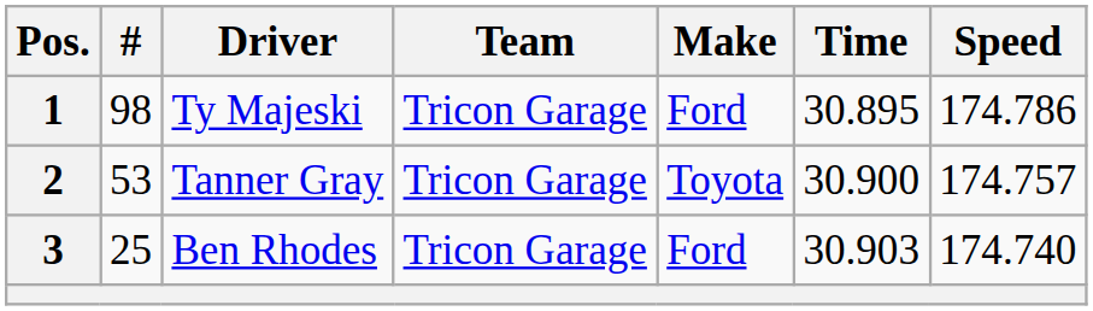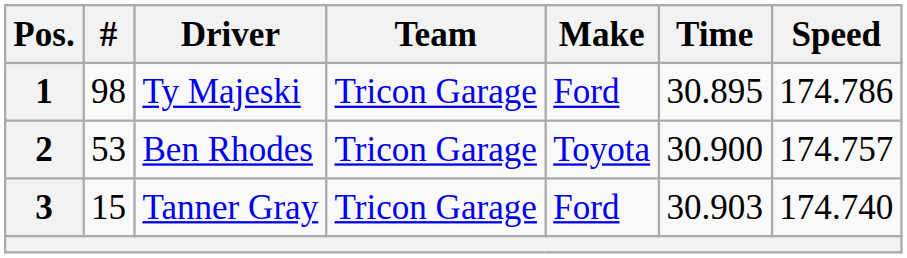 <table class="wikitable" style="font-size:95%">
 <tr>
 <th>Pos.</th>
 <th>#</th>
 <th>Driver</th>
 <th>Team</th>
 <th>Make</th>
 <th>Time</th>
 <th>Speed</th>
 </tr>
 <tr>
 <th>1</th>
 <td>98</td>
 <td><a href='#'>Ty Majeski</a></td>
 <td><a href='#'>Tricon Garage</a></td>
 <td><a href='#'>Ford</a></td>
 <td>30.895</td>
 <td>174.786</td>
 </tr>
 <tr>
 <th>2</th>
 <td>53</td>
-<td><a href='#'>Tanner Gray</a></td>
+<td><a href='#'>Ben Rhodes</a></td>
 <td><a href='#'>Tricon Garage</a></td>
 <td><a href='#'>Toyota</a></td>
 <td>30.900</td>
 <td>174.757</td>
 </tr>
 <tr>
 <th>3</th>
-<td>25</td>
-<td><a href='#'>Ben Rhodes</a></td>
+<td>15</td>
+<td><a href='#'>Tanner Gray</a></td>
 <td><a href='#'>Tricon Garage</a></td>
 <td><a href='#'>Ford</a></td>
 <td>30.903</td>
 <td>174.740</td>
 </tr>
 <tr>
 <th colspan="7"></th>
 </tr>
 </table>
